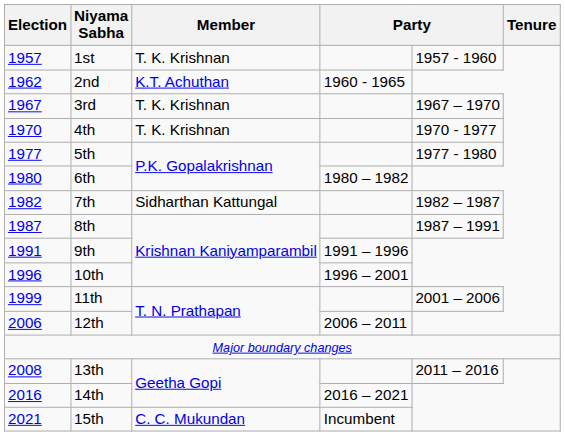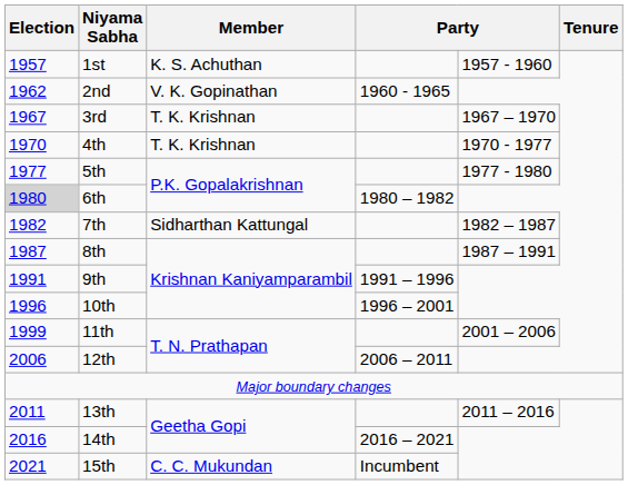 <table class="wikitable sortable">
 <tr>
 <th>Election</th>
 <th>Niyama<br>Sabha</th>
 <th>Member</th>
 <th colspan="2">Party</th>
 <th>Tenure</th>
 </tr>
 <tr>
 <td><a href='#'>1957</a></td>
 <td>1st</td>
-<td>T. K. Krishnan</td>
+<td>K. S. Achuthan</td>
 <td></td>
 <td>1957 - 1960</td>
 </tr>
 <tr>
 <td><a href='#'>1962</a></td>
 <td>2nd</td>
-<td><a href='#'>K.T. Achuthan</a></td>
+<td>V. K. Gopinathan</td>
 <td>1960 - 1965</td>
 </tr>
 <tr>
 <td><a href='#'>1967</a></td>
 <td>3rd</td>
 <td>T. K. Krishnan</td>
 <td></td>
 <td>1967 – 1970</td>
 </tr>
 <tr>
 <td><a href='#'>1970</a></td>
 <td>4th</td>
 <td>T. K. Krishnan</td>
 <td></td>
 <td>1970 - 1977</td>
 </tr>
 <tr>
 <td><a href='#'>1977</a></td>
 <td>5th</td>
 <td rowspan="2"><a href='#'>P.K. Gopalakrishnan</a></td>
 <td></td>
 <td>1977 - 1980</td>
 </tr>
 <tr>
-<td><a href='#'>1980</a></td>
+<td style="background: lightgrey;"><a href='#'>1980</a></td>
 <td>6th</td>
 <td>1980 – 1982</td>
 </tr>
 <tr>
 <td><a href='#'>1982</a></td>
 <td>7th</td>
 <td>Sidharthan Kattungal</td>
 <td></td>
 <td>1982 – 1987</td>
 </tr>
 <tr>
 <td><a href='#'>1987</a></td>
 <td>8th</td>
 <td rowspan="3"><a href='#'>Krishnan Kaniyamparambil</a></td>
 <td></td>
 <td>1987 – 1991</td>
 </tr>
 <tr>
 <td><a href='#'>1991</a></td>
 <td>9th</td>
 <td>1991 – 1996</td>
 </tr>
 <tr>
 <td><a href='#'>1996</a></td>
 <td>10th</td>
 <td>1996 – 2001</td>
 </tr>
 <tr>
 <td><a href='#'>1999</a></td>
 <td>11th</td>
 <td rowspan="2"><a href='#'>T. N. Prathapan</a></td>
 <td></td>
 <td>2001 – 2006</td>
 </tr>
 <tr>
 <td><a href='#'>2006</a></td>
 <td>12th</td>
 <td>2006 – 2011</td>
 </tr>
 <tr>
 <td colspan=6 align=center><small><a href='#'><em>Major boundary changes</em></a></small></td>
 </tr>
 <tr>
-<td><a href='#'>2008</a></td>
+<td><a href='#'>2011</a></td>
 <td>13th</td>
 <td rowspan="2"><a href='#'>Geetha Gopi</a></td>
 <td></td>
 <td>2011 – 2016</td>
 </tr>
 <tr>
 <td><a href='#'>2016</a></td>
 <td>14th</td>
 <td>2016 – 2021</td>
 </tr>
 <tr>
 <td><a href='#'>2021</a></td>
 <td>15th</td>
 <td><a href='#'>C. C. Mukundan</a></td>
 <td>Incumbent</td>
 </tr>
 </table>
